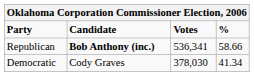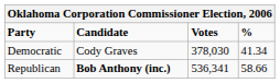 <table class="wikitable">
 <tr>
 <th colspan="4">Oklahoma Corporation Commissioner Election, 2006</th>
 </tr>
 <tr>
 <td><strong>Party</strong></td>
 <td><strong>Candidate</strong></td>
 <td><strong>Votes</strong></td>
 <td><strong>%</strong></td>
 </tr>
 <tr>
+<td>Democratic</td>
+<td>Cody Graves</td>
+<td>378,030</td>
+<td>41.34</td>
+</tr>
+<tr>
 <td>Republican</td>
 <td><strong>Bob Anthony (inc.)</strong></td>
 <td>536,341</td>
 <td>58.66</td>
 </tr>
-<tr>
-<td>Democratic</td>
-<td>Cody Graves</td>
-<td>378,030</td>
-<td>41.34</td>
-</tr>
 </table>
